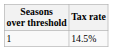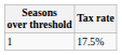 <table class="wikitable">
 <tr>
 <th>Seasons <br>over threshold</th>
 <th>Tax rate</th>
 </tr>
 <tr>
 <td>1</td>
-<td>14.5%</td>
+<td>17.5%</td>
 </tr>
 </table>
